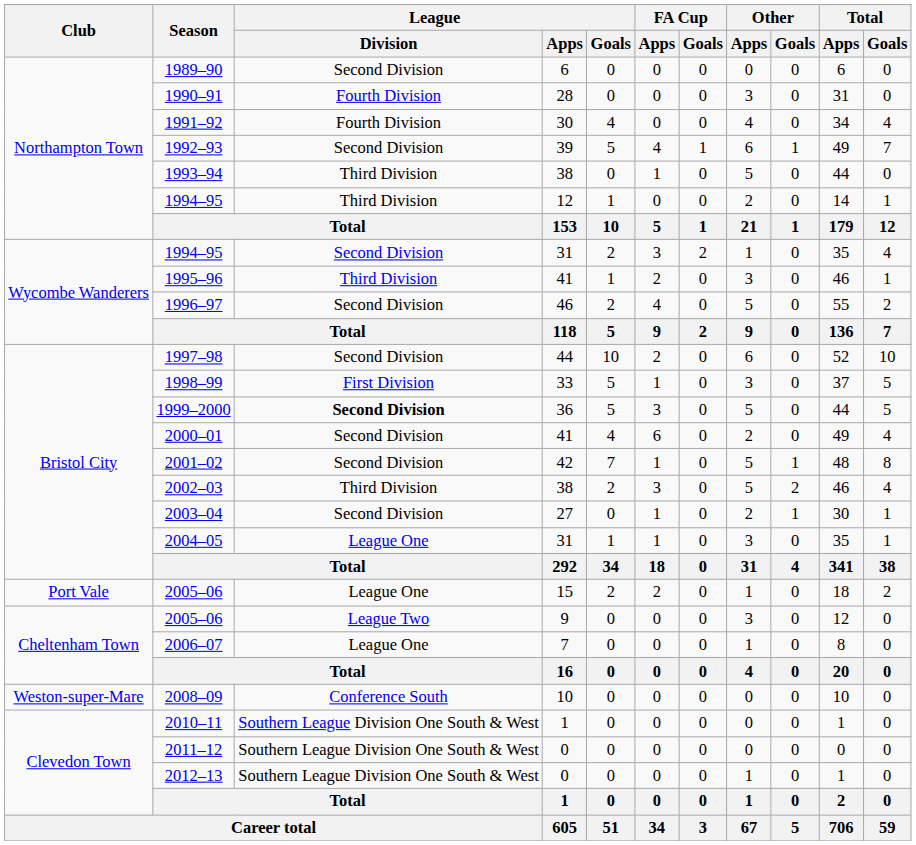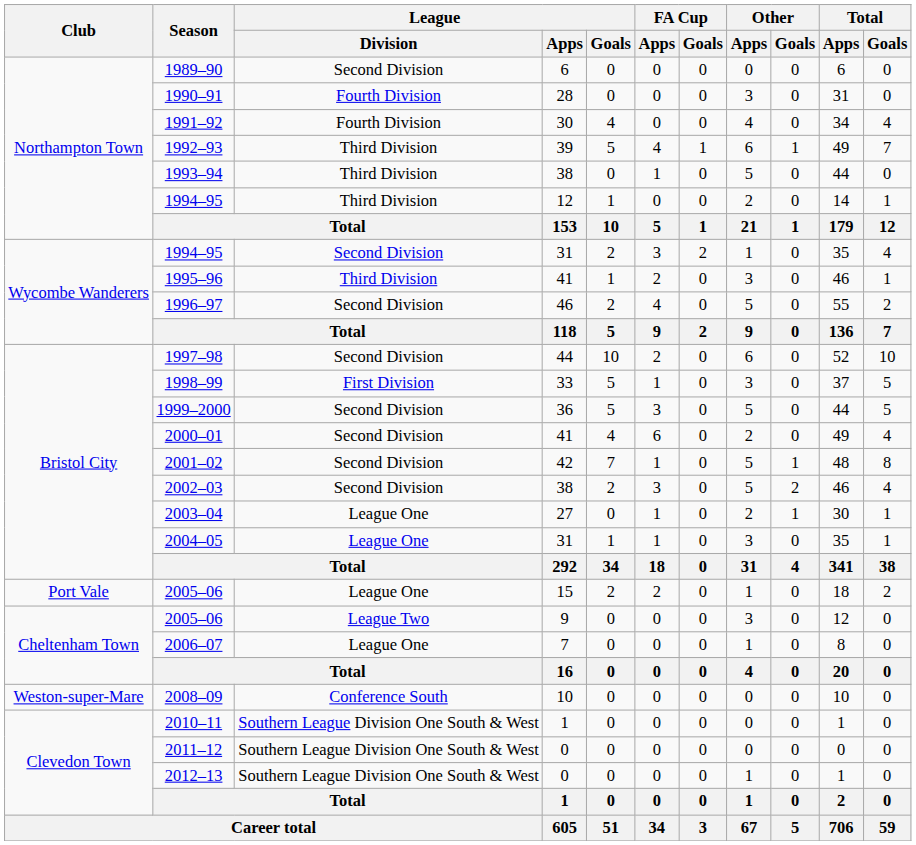 <table class="wikitable" style="text-align: center;">
 <tr>
 <th rowspan="2">Club</th>
 <th rowspan="2">Season</th>
 <th colspan="3">League</th>
 <th colspan="2">FA Cup</th>
 <th colspan="2">Other</th>
 <th colspan="2">Total</th>
 </tr>
 <tr>
 <th>Division</th>
 <th>Apps</th>
 <th>Goals</th>
 <th>Apps</th>
 <th>Goals</th>
 <th>Apps</th>
 <th>Goals</th>
 <th>Apps</th>
 <th>Goals</th>
 </tr>
 <tr>
 <td rowspan="7"><a href='#'>Northampton Town</a></td>
 <td><a href='#'>1989–90</a></td>
 <td>Second Division</td>
 <td>6</td>
 <td>0</td>
 <td>0</td>
 <td>0</td>
 <td>0</td>
 <td>0</td>
 <td>6</td>
 <td>0</td>
 </tr>
 <tr>
 <td><a href='#'>1990–91</a></td>
 <td><a href='#'>Fourth Division</a></td>
 <td>28</td>
 <td>0</td>
 <td>0</td>
 <td>0</td>
 <td>3</td>
 <td>0</td>
 <td>31</td>
 <td>0</td>
 </tr>
 <tr>
 <td><a href='#'>1991–92</a></td>
 <td>Fourth Division</td>
 <td>30</td>
 <td>4</td>
 <td>0</td>
 <td>0</td>
 <td>4</td>
 <td>0</td>
 <td>34</td>
 <td>4</td>
 </tr>
 <tr>
 <td><a href='#'>1992–93</a></td>
-<td>Second Division</td>
+<td>Third Division</td>
 <td>39</td>
 <td>5</td>
 <td>4</td>
 <td>1</td>
 <td>6</td>
 <td>1</td>
 <td>49</td>
 <td>7</td>
 </tr>
 <tr>
 <td><a href='#'>1993–94</a></td>
 <td>Third Division</td>
 <td>38</td>
 <td>0</td>
 <td>1</td>
 <td>0</td>
 <td>5</td>
 <td>0</td>
 <td>44</td>
 <td>0</td>
 </tr>
 <tr>
 <td><a href='#'>1994–95</a></td>
 <td>Third Division</td>
 <td>12</td>
 <td>1</td>
 <td>0</td>
 <td>0</td>
 <td>2</td>
 <td>0</td>
 <td>14</td>
 <td>1</td>
 </tr>
 <tr>
 <th colspan="2">Total</th>
 <th>153</th>
 <th>10</th>
 <th>5</th>
 <th>1</th>
 <th>21</th>
 <th>1</th>
 <th>179</th>
 <th>12</th>
 </tr>
 <tr>
 <td rowspan="4"><a href='#'>Wycombe Wanderers</a></td>
 <td><a href='#'>1994–95</a></td>
 <td><a href='#'>Second Division</a></td>
 <td>31</td>
 <td>2</td>
 <td>3</td>
 <td>2</td>
 <td>1</td>
 <td>0</td>
 <td>35</td>
 <td>4</td>
 </tr>
 <tr>
 <td><a href='#'>1995–96</a></td>
 <td><a href='#'>Third Division</a></td>
 <td>41</td>
 <td>1</td>
 <td>2</td>
 <td>0</td>
 <td>3</td>
 <td>0</td>
 <td>46</td>
 <td>1</td>
 </tr>
 <tr>
 <td><a href='#'>1996–97</a></td>
 <td>Second Division</td>
 <td>46</td>
 <td>2</td>
 <td>4</td>
 <td>0</td>
 <td>5</td>
 <td>0</td>
 <td>55</td>
 <td>2</td>
 </tr>
 <tr>
 <th colspan="2">Total</th>
 <th>118</th>
 <th>5</th>
 <th>9</th>
 <th>2</th>
 <th>9</th>
 <th>0</th>
 <th>136</th>
 <th>7</th>
 </tr>
 <tr>
 <td rowspan="9"><a href='#'>Bristol City</a></td>
 <td><a href='#'>1997–98</a></td>
 <td>Second Division</td>
 <td>44</td>
 <td>10</td>
 <td>2</td>
 <td>0</td>
 <td>6</td>
 <td>0</td>
 <td>52</td>
 <td>10</td>
 </tr>
 <tr>
 <td><a href='#'>1998–99</a></td>
 <td><a href='#'>First Division</a></td>
 <td>33</td>
 <td>5</td>
 <td>1</td>
 <td>0</td>
 <td>3</td>
 <td>0</td>
 <td>37</td>
 <td>5</td>
 </tr>
 <tr>
 <td><a href='#'>1999–2000</a></td>
-<td><strong>Second Division</strong></td>
+<td>Second Division</td>
 <td>36</td>
 <td>5</td>
 <td>3</td>
 <td>0</td>
 <td>5</td>
 <td>0</td>
 <td>44</td>
 <td>5</td>
 </tr>
 <tr>
 <td><a href='#'>2000–01</a></td>
 <td>Second Division</td>
 <td>41</td>
 <td>4</td>
 <td>6</td>
 <td>0</td>
 <td>2</td>
 <td>0</td>
 <td>49</td>
 <td>4</td>
 </tr>
 <tr>
 <td><a href='#'>2001–02</a></td>
 <td>Second Division</td>
 <td>42</td>
 <td>7</td>
 <td>1</td>
 <td>0</td>
 <td>5</td>
 <td>1</td>
 <td>48</td>
 <td>8</td>
 </tr>
 <tr>
 <td><a href='#'>2002–03</a></td>
-<td>Third Division</td>
+<td>Second Division</td>
 <td>38</td>
 <td>2</td>
 <td>3</td>
 <td>0</td>
 <td>5</td>
 <td>2</td>
 <td>46</td>
 <td>4</td>
 </tr>
 <tr>
 <td><a href='#'>2003–04</a></td>
-<td>Second Division</td>
+<td>League One</td>
 <td>27</td>
 <td>0</td>
 <td>1</td>
 <td>0</td>
 <td>2</td>
 <td>1</td>
 <td>30</td>
 <td>1</td>
 </tr>
 <tr>
 <td><a href='#'>2004–05</a></td>
 <td><a href='#'>League One</a></td>
 <td>31</td>
 <td>1</td>
 <td>1</td>
 <td>0</td>
 <td>3</td>
 <td>0</td>
 <td>35</td>
 <td>1</td>
 </tr>
 <tr>
 <th colspan="2">Total</th>
 <th>292</th>
 <th>34</th>
 <th>18</th>
 <th>0</th>
 <th>31</th>
 <th>4</th>
 <th>341</th>
 <th>38</th>
 </tr>
 <tr>
 <td><a href='#'>Port Vale</a></td>
 <td><a href='#'>2005–06</a></td>
 <td>League One</td>
 <td>15</td>
 <td>2</td>
 <td>2</td>
 <td>0</td>
 <td>1</td>
 <td>0</td>
 <td>18</td>
 <td>2</td>
 </tr>
 <tr>
 <td rowspan="3"><a href='#'>Cheltenham Town</a></td>
 <td><a href='#'>2005–06</a></td>
 <td><a href='#'>League Two</a></td>
 <td>9</td>
 <td>0</td>
 <td>0</td>
 <td>0</td>
 <td>3</td>
 <td>0</td>
 <td>12</td>
 <td>0</td>
 </tr>
 <tr>
 <td><a href='#'>2006–07</a></td>
 <td>League One</td>
 <td>7</td>
 <td>0</td>
 <td>0</td>
 <td>0</td>
 <td>1</td>
 <td>0</td>
 <td>8</td>
 <td>0</td>
 </tr>
 <tr>
 <th colspan="2">Total</th>
 <th>16</th>
 <th>0</th>
 <th>0</th>
 <th>0</th>
 <th>4</th>
 <th>0</th>
 <th>20</th>
 <th>0</th>
 </tr>
 <tr>
 <td><a href='#'>Weston-super-Mare</a></td>
 <td><a href='#'>2008–09</a></td>
 <td><a href='#'>Conference South</a></td>
 <td>10</td>
 <td>0</td>
 <td>0</td>
 <td>0</td>
 <td>0</td>
 <td>0</td>
 <td>10</td>
 <td>0</td>
 </tr>
 <tr>
 <td rowspan="4"><a href='#'>Clevedon Town</a></td>
 <td><a href='#'>2010–11</a></td>
 <td><a href='#'>Southern League</a> Division One South & West</td>
 <td>1</td>
 <td>0</td>
 <td>0</td>
 <td>0</td>
 <td>0</td>
 <td>0</td>
 <td>1</td>
 <td>0</td>
 </tr>
 <tr>
 <td><a href='#'>2011–12</a></td>
 <td>Southern League Division One South & West</td>
 <td>0</td>
 <td>0</td>
 <td>0</td>
 <td>0</td>
 <td>0</td>
 <td>0</td>
 <td>0</td>
 <td>0</td>
 </tr>
 <tr>
 <td><a href='#'>2012–13</a></td>
 <td>Southern League Division One South & West</td>
 <td>0</td>
 <td>0</td>
 <td>0</td>
 <td>0</td>
 <td>1</td>
 <td>0</td>
 <td>1</td>
 <td>0</td>
 </tr>
 <tr>
 <th colspan="2">Total</th>
 <th>1</th>
 <th>0</th>
 <th>0</th>
 <th>0</th>
 <th>1</th>
 <th>0</th>
 <th>2</th>
 <th>0</th>
 </tr>
 <tr>
 <th colspan="3">Career total</th>
 <th>605</th>
 <th>51</th>
 <th>34</th>
 <th>3</th>
 <th>67</th>
 <th>5</th>
 <th>706</th>
 <th>59</th>
 </tr>
 </table>
